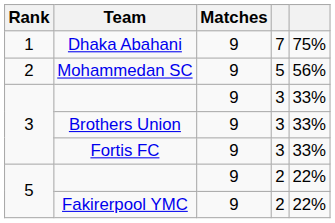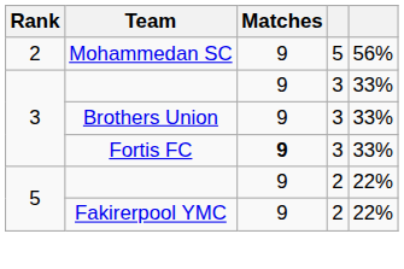 <table class="wikitable sortable" style="text-align:center">
 <tr>
 <th>Rank</th>
 <th>Team</th>
 <th>Matches</th>
 <th></th>
 <th></th>
-</tr>
-<tr>
-<td>1</td>
-<td><a href='#'>Dhaka Abahani</a></td>
-<td>9</td>
-<td>7</td>
-<td>75%</td>
 </tr>
 <tr>
 <td>2</td>
 <td><a href='#'>Mohammedan SC</a></td>
 <td>9</td>
 <td>5</td>
 <td>56%</td>
 </tr>
 <tr>
 <td rowspan=3>3</td>
 <td></td>
 <td>9</td>
 <td>3</td>
 <td>33%</td>
 </tr>
 <tr>
 <td><a href='#'>Brothers Union</a></td>
 <td>9</td>
 <td>3</td>
 <td>33%</td>
 </tr>
 <tr>
 <td><a href='#'>Fortis FC</a></td>
-<td>9</td>
+<td><strong>9</strong></td>
 <td>3</td>
 <td>33%</td>
 </tr>
 <tr>
 <td rowspan=2>5</td>
 <td></td>
 <td>9</td>
 <td>2</td>
 <td>22%</td>
 </tr>
 <tr>
 <td><a href='#'>Fakirerpool YMC</a></td>
 <td>9</td>
 <td>2</td>
 <td>22%</td>
 </tr>
 </table>
